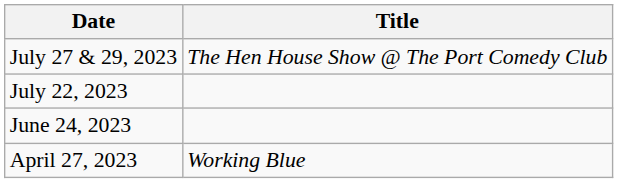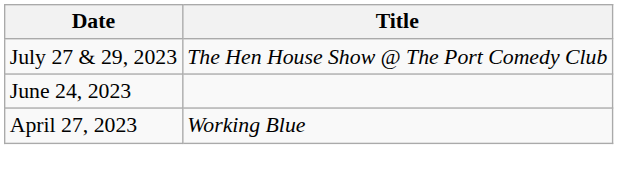 <table class="wikitable">
 <tr>
 <th>Date</th>
 <th>Title</th>
 </tr>
 <tr>
 <td>July 27 & 29, 2023</td>
 <td><em>The Hen House Show @ The Port Comedy Club</em></td>
 </tr>
 <tr>
-<td>July 22, 2023</td>
-<td></td>
-</tr>
-<tr>
 <td>June 24, 2023</td>
 <td></td>
 </tr>
 <tr>
 <td>April 27, 2023</td>
 <td><em>Working Blue</em></td>
 </tr>
 </table>
